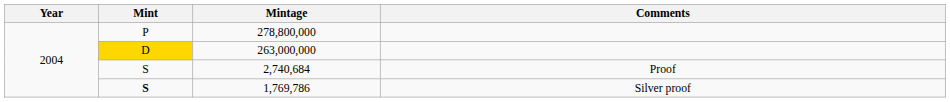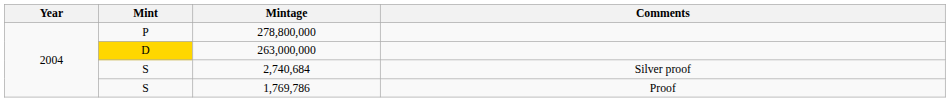 <table class="wikitable sortable" style="min-width:65%; text-align:center;">
 <tr>
 <th width="10%">Year</th>
 <th width="10%">Mint</th>
 <th width="20%">Mintage</th>
 <th width="60%">Comments</th>
 </tr>
 <tr>
 <td rowspan="4">2004</td>
 <td>P</td>
 <td>278,800,000</td>
 <td></td>
 </tr>
 <tr>
 <td style="background: gold;">D</td>
 <td>263,000,000</td>
 <td></td>
 </tr>
 <tr>
 <td>S</td>
 <td>2,740,684</td>
+<td>Silver proof</td>
+</tr>
+<tr>
+<td>S</td>
+<td>1,769,786</td>
 <td>Proof</td>
 </tr>
-<tr>
-<td><strong>S</strong></td>
-<td>1,769,786</td>
-<td>Silver proof</td>
-</tr>
 </table>
